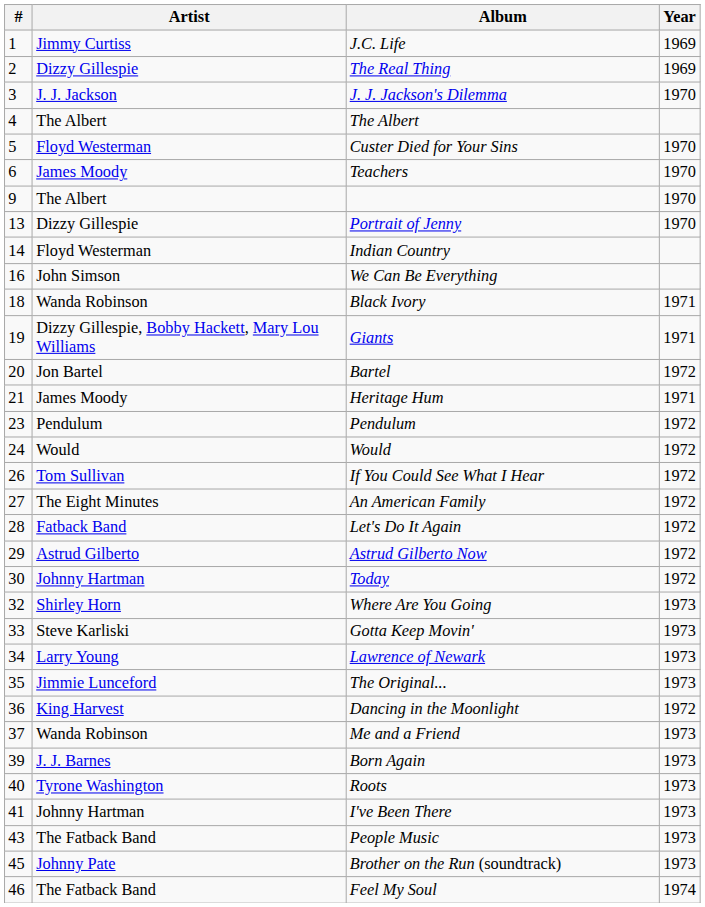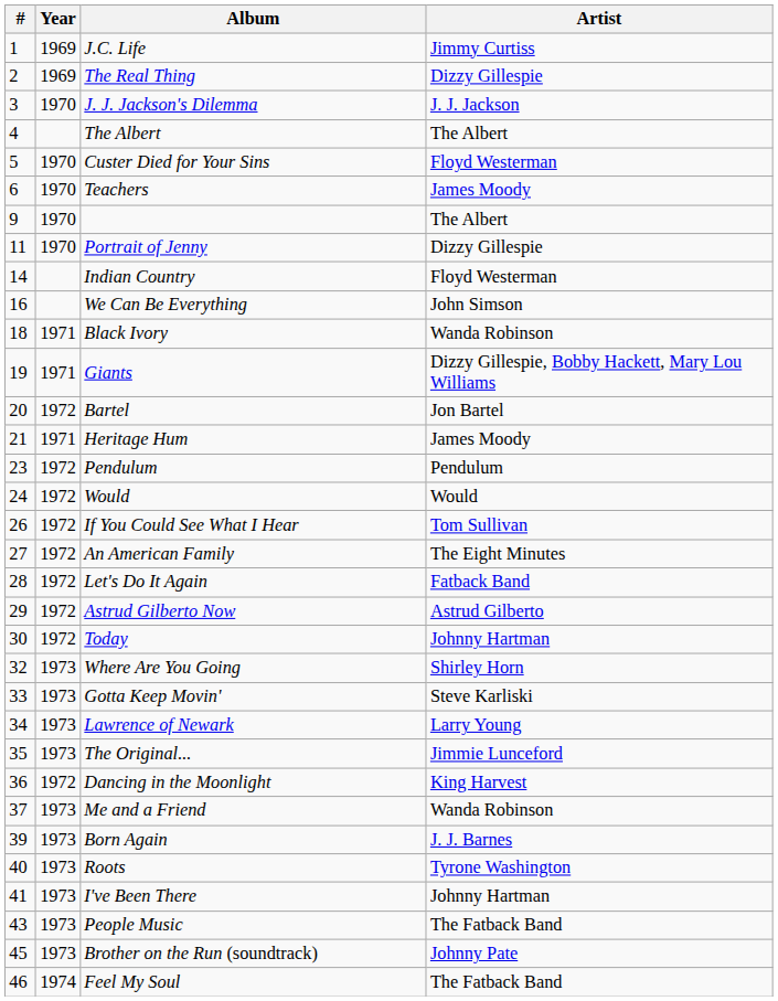 <table class="wikitable sortable">
 <tr>
 <th align="left" valign="bottom" width="20">#</th>
+<th align="left" valign="bottom" width="20">Year</th>
+<th align="left" valign="bottom" width="300">Album</th>
 <th align="left" valign="bottom" width="300">Artist</th>
-<th align="left" valign="bottom" width="300">Album</th>
-<th align="left" valign="bottom" width="20">Year</th>
 </tr>
 <tr>
 <td>1</td>
+<td>1969</td>
+<td><em>J.C. Life</em></td>
 <td><a href='#'>Jimmy Curtiss</a></td>
-<td><em>J.C. Life</em></td>
-<td>1969</td>
 </tr>
 <tr>
 <td>2</td>
+<td>1969</td>
+<td><em><a href='#'>The Real Thing</a></em></td>
 <td><a href='#'>Dizzy Gillespie</a></td>
-<td><em><a href='#'>The Real Thing</a></em></td>
-<td>1969</td>
 </tr>
 <tr>
 <td>3</td>
+<td>1970</td>
+<td><em><a href='#'>J. J. Jackson's Dilemma</a></em></td>
 <td><a href='#'>J. J. Jackson</a></td>
-<td><em><a href='#'>J. J. Jackson's Dilemma</a></em></td>
-<td>1970</td>
 </tr>
 <tr>
 <td>4</td>
+<td></td>
+<td><em>The Albert</em></td>
 <td>The Albert</td>
-<td><em>The Albert</em></td>
-<td></td>
 </tr>
 <tr>
 <td>5</td>
+<td>1970</td>
+<td><em>Custer Died for Your Sins</em></td>
 <td><a href='#'>Floyd Westerman</a></td>
-<td><em>Custer Died for Your Sins</em></td>
-<td>1970</td>
 </tr>
 <tr>
 <td>6</td>
+<td>1970</td>
+<td><em>Teachers</em></td>
 <td><a href='#'>James Moody</a></td>
-<td><em>Teachers</em></td>
-<td>1970</td>
 </tr>
 <tr>
 <td>9</td>
+<td>1970</td>
+<td></td>
 <td>The Albert</td>
-<td></td>
-<td>1970</td>
 </tr>
 <tr>
-<td>13</td>
+<td>11</td>
+<td>1970</td>
+<td><em><a href='#'>Portrait of Jenny</a></em></td>
 <td>Dizzy Gillespie</td>
-<td><em><a href='#'>Portrait of Jenny</a></em></td>
-<td>1970</td>
 </tr>
 <tr>
 <td>14</td>
+<td></td>
+<td><em>Indian Country</em></td>
 <td>Floyd Westerman</td>
-<td><em>Indian Country</em></td>
-<td></td>
 </tr>
 <tr>
 <td>16</td>
+<td></td>
+<td><em>We Can Be Everything</em></td>
 <td>John Simson</td>
-<td><em>We Can Be Everything</em></td>
-<td></td>
 </tr>
 <tr>
 <td>18</td>
+<td>1971</td>
+<td><em>Black Ivory</em></td>
 <td>Wanda Robinson</td>
-<td><em>Black Ivory</em></td>
-<td>1971</td>
 </tr>
 <tr>
 <td>19</td>
+<td>1971</td>
+<td><em><a href='#'>Giants</a></em></td>
 <td>Dizzy Gillespie, <a href='#'>Bobby Hackett</a>, <a href='#'>Mary Lou Williams</a></td>
-<td><em><a href='#'>Giants</a></em></td>
-<td>1971</td>
 </tr>
 <tr>
 <td>20</td>
+<td>1972</td>
+<td><em>Bartel</em></td>
 <td>Jon Bartel</td>
-<td><em>Bartel</em></td>
-<td>1972</td>
 </tr>
 <tr>
 <td>21</td>
+<td>1971</td>
+<td><em>Heritage Hum</em></td>
 <td>James Moody</td>
-<td><em>Heritage Hum</em></td>
-<td>1971</td>
 </tr>
 <tr>
 <td>23</td>
+<td>1972</td>
+<td><em>Pendulum</em></td>
 <td>Pendulum</td>
-<td><em>Pendulum</em></td>
-<td>1972</td>
 </tr>
 <tr>
 <td>24</td>
+<td>1972</td>
+<td><em>Would</em></td>
 <td>Would</td>
-<td><em>Would</em></td>
-<td>1972</td>
 </tr>
 <tr>
 <td>26</td>
+<td>1972</td>
+<td><em>If You Could See What I Hear</em></td>
 <td><a href='#'>Tom Sullivan</a></td>
-<td><em>If You Could See What I Hear</em></td>
-<td>1972</td>
 </tr>
 <tr>
 <td>27</td>
+<td>1972</td>
+<td><em>An American Family</em></td>
 <td>The Eight Minutes</td>
-<td><em>An American Family</em></td>
-<td>1972</td>
 </tr>
 <tr>
 <td>28</td>
+<td>1972</td>
+<td><em>Let's Do It Again</em></td>
 <td><a href='#'>Fatback Band</a></td>
-<td><em>Let's Do It Again</em></td>
-<td>1972</td>
 </tr>
 <tr>
 <td>29</td>
+<td>1972</td>
+<td><em><a href='#'>Astrud Gilberto Now</a></em></td>
 <td><a href='#'>Astrud Gilberto</a></td>
-<td><em><a href='#'>Astrud Gilberto Now</a></em></td>
-<td>1972</td>
 </tr>
 <tr>
 <td>30</td>
+<td>1972</td>
+<td><em><a href='#'>Today</a></em></td>
 <td><a href='#'>Johnny Hartman</a></td>
-<td><em><a href='#'>Today</a></em></td>
-<td>1972</td>
 </tr>
 <tr>
 <td>32</td>
+<td>1973</td>
+<td><em>Where Are You Going</em></td>
 <td><a href='#'>Shirley Horn</a></td>
-<td><em>Where Are You Going</em></td>
-<td>1973</td>
 </tr>
 <tr>
 <td>33</td>
+<td>1973</td>
+<td><em>Gotta Keep Movin' </em></td>
 <td>Steve Karliski</td>
-<td><em>Gotta Keep Movin' </em></td>
-<td>1973</td>
 </tr>
 <tr>
 <td>34</td>
+<td>1973</td>
+<td><em><a href='#'>Lawrence of Newark</a></em></td>
 <td><a href='#'>Larry Young</a></td>
-<td><em><a href='#'>Lawrence of Newark</a></em></td>
-<td>1973</td>
 </tr>
 <tr>
 <td>35</td>
+<td>1973</td>
+<td><em>The Original...</em></td>
 <td><a href='#'>Jimmie Lunceford</a></td>
-<td><em>The Original...</em></td>
-<td>1973</td>
 </tr>
 <tr>
 <td>36</td>
+<td>1972</td>
+<td><em>Dancing in the Moonlight</em></td>
 <td><a href='#'>King Harvest</a></td>
-<td><em>Dancing in the Moonlight</em></td>
-<td>1972</td>
 </tr>
 <tr>
 <td>37</td>
+<td>1973</td>
+<td><em>Me and a Friend</em></td>
 <td>Wanda Robinson</td>
-<td><em>Me and a Friend</em></td>
-<td>1973</td>
 </tr>
 <tr>
 <td>39</td>
+<td>1973</td>
+<td><em>Born Again</em></td>
 <td><a href='#'>J. J. Barnes</a></td>
-<td><em>Born Again</em></td>
-<td>1973</td>
 </tr>
 <tr>
 <td>40</td>
+<td>1973</td>
+<td><em>Roots</em></td>
 <td><a href='#'>Tyrone Washington</a></td>
-<td><em>Roots</em></td>
-<td>1973</td>
 </tr>
 <tr>
 <td>41</td>
+<td>1973</td>
+<td><em>I've Been There</em></td>
 <td>Johnny Hartman</td>
-<td><em>I've Been There</em></td>
-<td>1973</td>
 </tr>
 <tr>
 <td>43</td>
+<td>1973</td>
+<td><em>People Music</em></td>
 <td>The Fatback Band</td>
-<td><em>People Music</em></td>
-<td>1973</td>
 </tr>
 <tr>
 <td>45</td>
+<td>1973</td>
+<td><em>Brother on the Run</em> (soundtrack)</td>
 <td><a href='#'>Johnny Pate</a></td>
-<td><em>Brother on the Run</em> (soundtrack)</td>
-<td>1973</td>
 </tr>
 <tr>
 <td>46</td>
+<td>1974</td>
+<td><em>Feel My Soul</em></td>
 <td>The Fatback Band</td>
-<td><em>Feel My Soul</em></td>
-<td>1974</td>
 </tr>
 </table>
